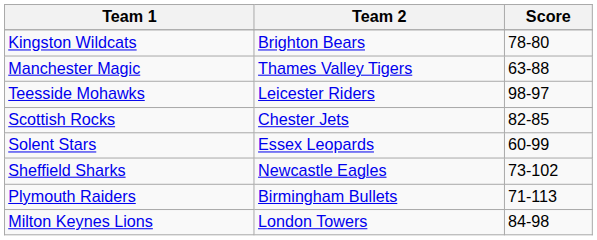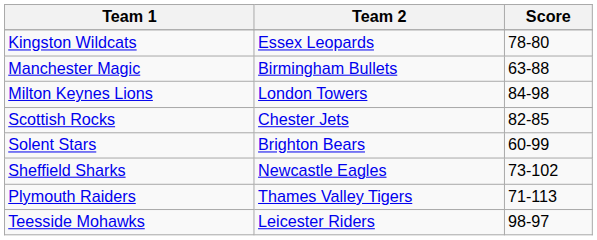 <table class="wikitable" style="font-size: 100%">
 <tr>
 <th width=240>Team 1</th>
 <th width=240>Team 2</th>
 <th width=80>Score</th>
 </tr>
 <tr>
 </tr>
 <tr>
 <td><a href='#'>Kingston Wildcats</a></td>
-<td><a href='#'>Brighton Bears</a></td>
+<td><a href='#'>Essex Leopards</a></td>
 <td>78-80</td>
 </tr>
 <tr>
 <td><a href='#'>Manchester Magic</a></td>
-<td><a href='#'>Thames Valley Tigers</a></td>
+<td><a href='#'>Birmingham Bullets</a></td>
 <td>63-88</td>
 </tr>
 <tr>
-<td><a href='#'>Teesside Mohawks</a></td>
-<td><a href='#'>Leicester Riders</a></td>
-<td>98-97</td>
+<td><a href='#'>Milton Keynes Lions</a></td>
+<td><a href='#'>London Towers</a></td>
+<td>84-98</td>
 </tr>
 <tr>
 <td><a href='#'>Scottish Rocks</a></td>
 <td><a href='#'>Chester Jets</a></td>
 <td>82-85</td>
 </tr>
 <tr>
 <td><a href='#'>Solent Stars</a></td>
-<td><a href='#'>Essex Leopards</a></td>
+<td><a href='#'>Brighton Bears</a></td>
 <td>60-99</td>
 </tr>
 <tr>
 <td><a href='#'>Sheffield Sharks</a></td>
 <td><a href='#'>Newcastle Eagles</a></td>
 <td>73-102</td>
 </tr>
 <tr>
 <td><a href='#'>Plymouth Raiders</a></td>
-<td><a href='#'>Birmingham Bullets</a></td>
+<td><a href='#'>Thames Valley Tigers</a></td>
 <td>71-113</td>
 </tr>
 <tr>
-<td><a href='#'>Milton Keynes Lions</a></td>
-<td><a href='#'>London Towers</a></td>
-<td>84-98</td>
+<td><a href='#'>Teesside Mohawks</a></td>
+<td><a href='#'>Leicester Riders</a></td>
+<td>98-97</td>
 </tr>
 </table>
